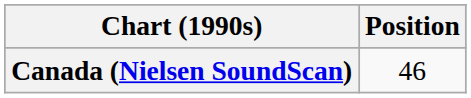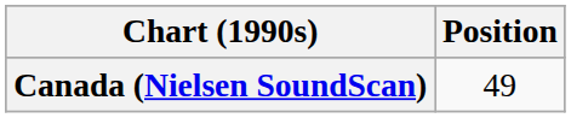 <table class="wikitable plainrowheaders" style="text-align:center">
 <tr>
 <th>Chart (1990s)</th>
 <th>Position</th>
 </tr>
 <tr>
 <th scope="row">Canada (<a href='#'>Nielsen SoundScan</a>)</th>
-<td>46</td>
+<td>49</td>
 </tr>
 </table>
